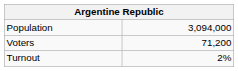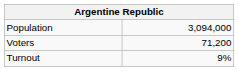 <table class="wikitable" width=19%>
 <tr>
 <th colspan=2>Argentine Republic</th>
 </tr>
 <tr>
 <td>Population</td>
 <td align=right>3,094,000</td>
 </tr>
 <tr>
 <td>Voters</td>
 <td align=right>71,200</td>
 </tr>
 <tr>
 <td>Turnout</td>
-<td align=right>2%</td>
+<td align=right>9%</td>
 </tr>
 </table>
